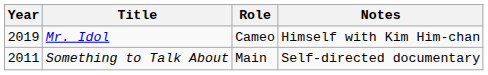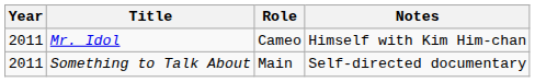 <table class="wikitable">
 <tr>
 <th>Year</th>
 <th>Title</th>
 <th>Role</th>
 <th>Notes</th>
 </tr>
 <tr>
-<td>2019</td>
+<td>2011</td>
 <td><em><a href='#'>Mr. Idol</a></em></td>
 <td>Cameo</td>
 <td>Himself with Kim Him-chan</td>
 </tr>
 <tr>
 <td>2011</td>
 <td><em>Something to Talk About</em></td>
 <td>Main</td>
 <td>Self-directed documentary</td>
 </tr>
 </table>
